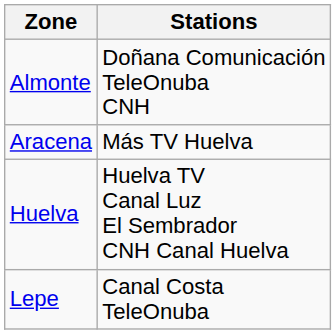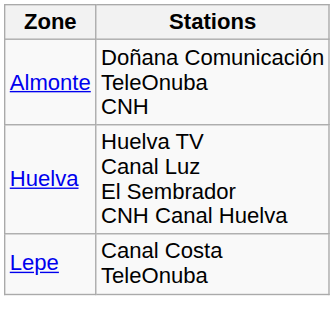 <table class="wikitable">
 <tr>
 <th>Zone</th>
 <th>Stations</th>
 </tr>
 <tr>
 <td><a href='#'>Almonte</a></td>
 <td>Doñana Comunicación<br>TeleOnuba<br>CNH</td>
 </tr>
 <tr>
-<td><a href='#'>Aracena</a></td>
-<td>Más TV Huelva</td>
-</tr>
-<tr>
 <td><a href='#'>Huelva</a></td>
 <td>Huelva TV<br>Canal Luz<br>El Sembrador<br>CNH Canal Huelva</td>
 </tr>
 <tr>
 <td><a href='#'>Lepe</a></td>
 <td>Canal Costa<br>TeleOnuba</td>
 </tr>
 </table>
